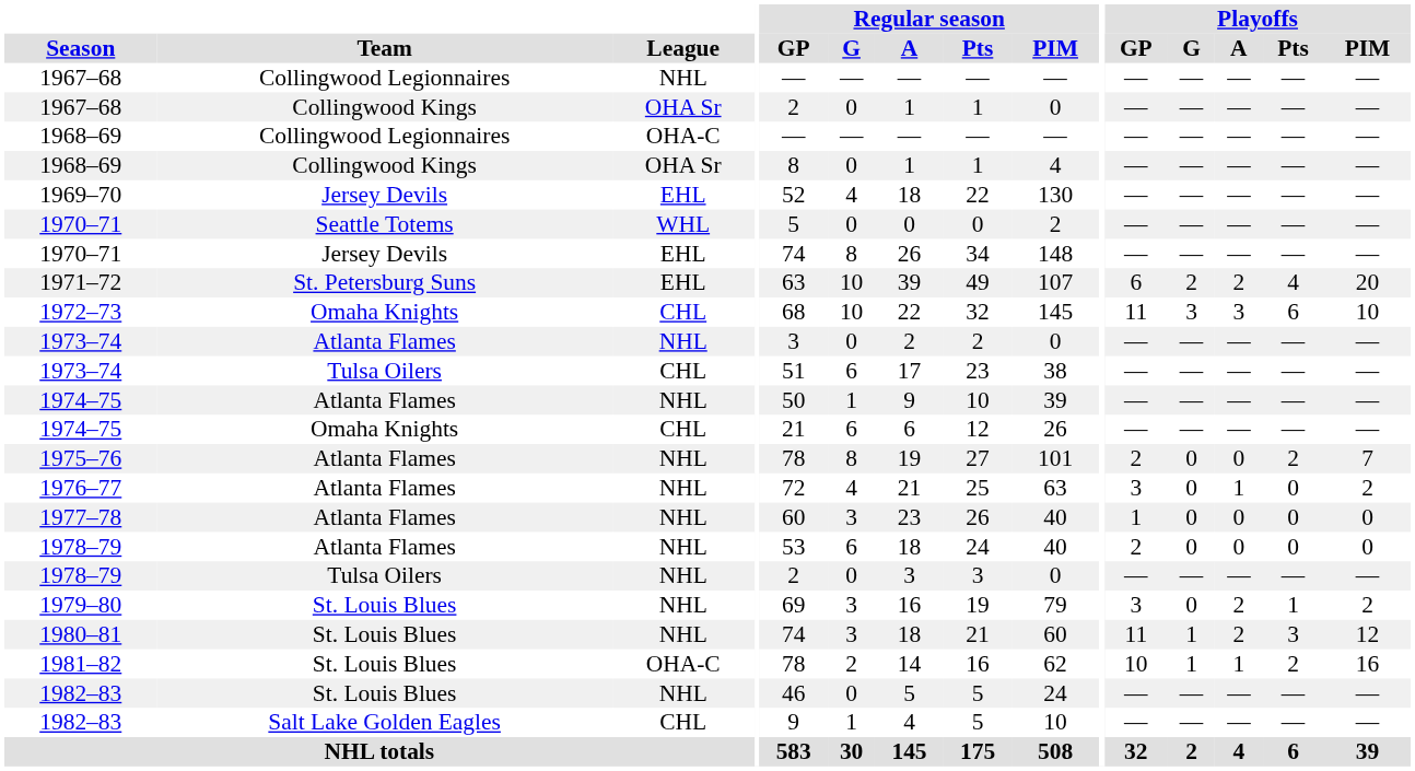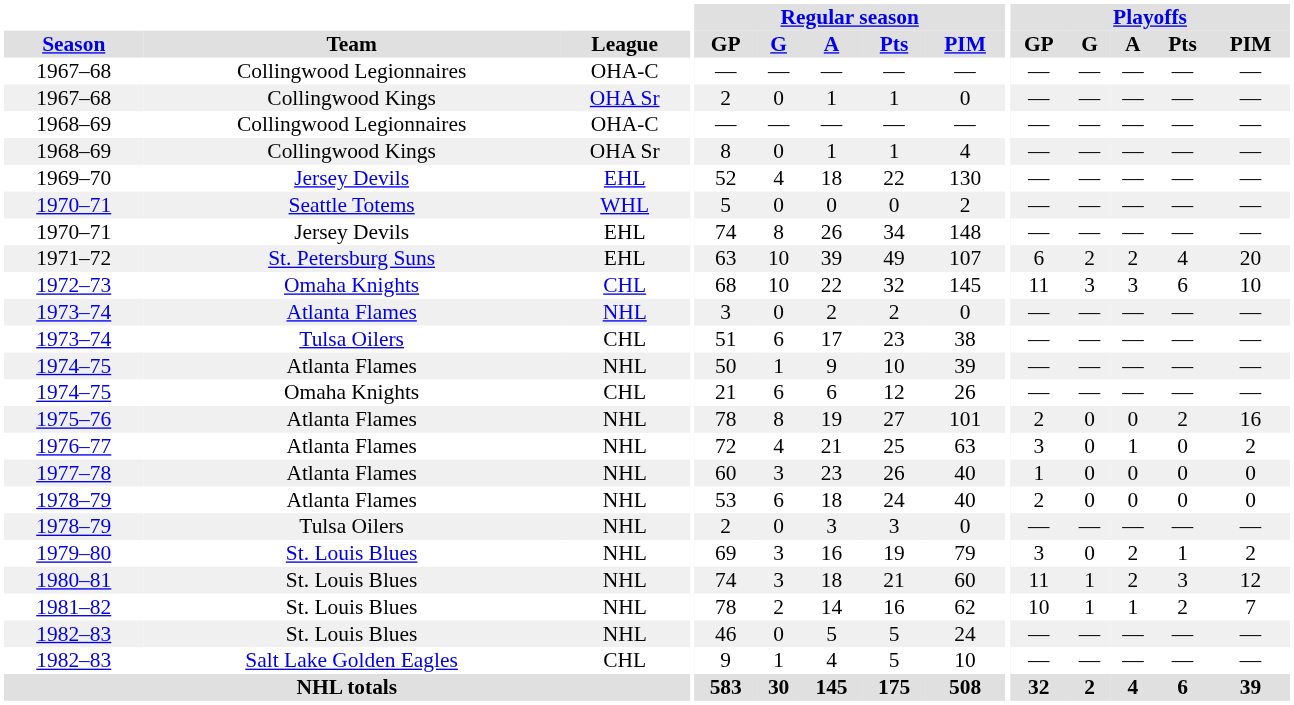 <table border="0" cellpadding="1" cellspacing="0" style="text-align:center; width:60em">
 <tr bgcolor="#e0e0e0">
 <th colspan="3" bgcolor="#ffffff"></th>
 <th rowspan="100" bgcolor="#ffffff"></th>
 <th colspan="5"><a href='#'>Regular season</a></th>
 <th rowspan="100" bgcolor="#ffffff"></th>
 <th colspan="5"><a href='#'>Playoffs</a></th>
 </tr>
 <tr bgcolor="#e0e0e0">
 <th><a href='#'>Season</a></th>
 <th>Team</th>
 <th>League</th>
 <th>GP</th>
 <th><a href='#'>G</a></th>
 <th><a href='#'>A</a></th>
 <th><a href='#'>Pts</a></th>
 <th><a href='#'>PIM</a></th>
 <th>GP</th>
 <th>G</th>
 <th>A</th>
 <th>Pts</th>
 <th>PIM</th>
 </tr>
 <tr>
 <td>1967–68</td>
 <td>Collingwood Legionnaires</td>
-<td>NHL</td>
+<td>OHA-C</td>
 <td>—</td>
 <td>—</td>
 <td>—</td>
 <td>—</td>
 <td>—</td>
 <td>—</td>
 <td>—</td>
 <td>—</td>
 <td>—</td>
 <td>—</td>
 </tr>
 <tr bgcolor="#f0f0f0">
 <td>1967–68</td>
 <td>Collingwood Kings</td>
 <td><a href='#'>OHA Sr</a></td>
 <td>2</td>
 <td>0</td>
 <td>1</td>
 <td>1</td>
 <td>0</td>
 <td>—</td>
 <td>—</td>
 <td>—</td>
 <td>—</td>
 <td>—</td>
 </tr>
 <tr>
 <td>1968–69</td>
 <td>Collingwood Legionnaires</td>
 <td>OHA-C</td>
 <td>—</td>
 <td>—</td>
 <td>—</td>
 <td>—</td>
 <td>—</td>
 <td>—</td>
 <td>—</td>
 <td>—</td>
 <td>—</td>
 <td>—</td>
 </tr>
 <tr bgcolor="#f0f0f0">
 <td>1968–69</td>
 <td>Collingwood Kings</td>
 <td>OHA Sr</td>
 <td>8</td>
 <td>0</td>
 <td>1</td>
 <td>1</td>
 <td>4</td>
 <td>—</td>
 <td>—</td>
 <td>—</td>
 <td>—</td>
 <td>—</td>
 </tr>
 <tr>
 <td>1969–70</td>
 <td><a href='#'>Jersey Devils</a></td>
 <td><a href='#'>EHL</a></td>
 <td>52</td>
 <td>4</td>
 <td>18</td>
 <td>22</td>
 <td>130</td>
 <td>—</td>
 <td>—</td>
 <td>—</td>
 <td>—</td>
 <td>—</td>
 </tr>
 <tr bgcolor="#f0f0f0">
 <td><a href='#'>1970–71</a></td>
 <td><a href='#'>Seattle Totems</a></td>
 <td><a href='#'>WHL</a></td>
 <td>5</td>
 <td>0</td>
 <td>0</td>
 <td>0</td>
 <td>2</td>
 <td>—</td>
 <td>—</td>
 <td>—</td>
 <td>—</td>
 <td>—</td>
 </tr>
 <tr>
 <td>1970–71</td>
 <td>Jersey Devils</td>
 <td>EHL</td>
 <td>74</td>
 <td>8</td>
 <td>26</td>
 <td>34</td>
 <td>148</td>
 <td>—</td>
 <td>—</td>
 <td>—</td>
 <td>—</td>
 <td>—</td>
 </tr>
 <tr bgcolor="#f0f0f0">
 <td>1971–72</td>
 <td><a href='#'>St. Petersburg Suns</a></td>
 <td>EHL</td>
 <td>63</td>
 <td>10</td>
 <td>39</td>
 <td>49</td>
 <td>107</td>
 <td>6</td>
 <td>2</td>
 <td>2</td>
 <td>4</td>
 <td>20</td>
 </tr>
 <tr>
 <td><a href='#'>1972–73</a></td>
 <td><a href='#'>Omaha Knights</a></td>
 <td><a href='#'>CHL</a></td>
 <td>68</td>
 <td>10</td>
 <td>22</td>
 <td>32</td>
 <td>145</td>
 <td>11</td>
 <td>3</td>
 <td>3</td>
 <td>6</td>
 <td>10</td>
 </tr>
 <tr bgcolor="#f0f0f0">
 <td><a href='#'>1973–74</a></td>
 <td><a href='#'>Atlanta Flames</a></td>
 <td><a href='#'>NHL</a></td>
 <td>3</td>
 <td>0</td>
 <td>2</td>
 <td>2</td>
 <td>0</td>
 <td>—</td>
 <td>—</td>
 <td>—</td>
 <td>—</td>
 <td>—</td>
 </tr>
 <tr>
 <td><a href='#'>1973–74</a></td>
 <td><a href='#'>Tulsa Oilers</a></td>
 <td>CHL</td>
 <td>51</td>
 <td>6</td>
 <td>17</td>
 <td>23</td>
 <td>38</td>
 <td>—</td>
 <td>—</td>
 <td>—</td>
 <td>—</td>
 <td>—</td>
 </tr>
 <tr bgcolor="#f0f0f0">
 <td><a href='#'>1974–75</a></td>
 <td>Atlanta Flames</td>
 <td>NHL</td>
 <td>50</td>
 <td>1</td>
 <td>9</td>
 <td>10</td>
 <td>39</td>
 <td>—</td>
 <td>—</td>
 <td>—</td>
 <td>—</td>
 <td>—</td>
 </tr>
 <tr>
 <td><a href='#'>1974–75</a></td>
 <td>Omaha Knights</td>
 <td>CHL</td>
 <td>21</td>
 <td>6</td>
 <td>6</td>
 <td>12</td>
 <td>26</td>
 <td>—</td>
 <td>—</td>
 <td>—</td>
 <td>—</td>
 <td>—</td>
 </tr>
 <tr bgcolor="#f0f0f0">
 <td><a href='#'>1975–76</a></td>
 <td>Atlanta Flames</td>
 <td>NHL</td>
 <td>78</td>
 <td>8</td>
 <td>19</td>
 <td>27</td>
 <td>101</td>
 <td>2</td>
 <td>0</td>
 <td>0</td>
 <td>2</td>
-<td>7</td>
+<td>16</td>
 </tr>
 <tr>
 <td><a href='#'>1976–77</a></td>
 <td>Atlanta Flames</td>
 <td>NHL</td>
 <td>72</td>
 <td>4</td>
 <td>21</td>
 <td>25</td>
 <td>63</td>
 <td>3</td>
 <td>0</td>
 <td>1</td>
 <td>0</td>
 <td>2</td>
 </tr>
 <tr bgcolor="#f0f0f0">
 <td><a href='#'>1977–78</a></td>
 <td>Atlanta Flames</td>
 <td>NHL</td>
 <td>60</td>
 <td>3</td>
 <td>23</td>
 <td>26</td>
 <td>40</td>
 <td>1</td>
 <td>0</td>
 <td>0</td>
 <td>0</td>
 <td>0</td>
 </tr>
 <tr>
 <td><a href='#'>1978–79</a></td>
 <td>Atlanta Flames</td>
 <td>NHL</td>
 <td>53</td>
 <td>6</td>
 <td>18</td>
 <td>24</td>
 <td>40</td>
 <td>2</td>
 <td>0</td>
 <td>0</td>
 <td>0</td>
 <td>0</td>
 </tr>
 <tr bgcolor="#f0f0f0">
 <td><a href='#'>1978–79</a></td>
 <td>Tulsa Oilers</td>
 <td>NHL</td>
 <td>2</td>
 <td>0</td>
 <td>3</td>
 <td>3</td>
 <td>0</td>
 <td>—</td>
 <td>—</td>
 <td>—</td>
 <td>—</td>
 <td>—</td>
 </tr>
 <tr>
 <td><a href='#'>1979–80</a></td>
 <td><a href='#'>St. Louis Blues</a></td>
 <td>NHL</td>
 <td>69</td>
 <td>3</td>
 <td>16</td>
 <td>19</td>
 <td>79</td>
 <td>3</td>
 <td>0</td>
 <td>2</td>
 <td>1</td>
 <td>2</td>
 </tr>
 <tr bgcolor="#f0f0f0">
 <td><a href='#'>1980–81</a></td>
 <td>St. Louis Blues</td>
 <td>NHL</td>
 <td>74</td>
 <td>3</td>
 <td>18</td>
 <td>21</td>
 <td>60</td>
 <td>11</td>
 <td>1</td>
 <td>2</td>
 <td>3</td>
 <td>12</td>
 </tr>
 <tr>
 <td><a href='#'>1981–82</a></td>
 <td>St. Louis Blues</td>
-<td>OHA-C</td>
+<td>NHL</td>
 <td>78</td>
 <td>2</td>
 <td>14</td>
 <td>16</td>
 <td>62</td>
 <td>10</td>
 <td>1</td>
 <td>1</td>
 <td>2</td>
-<td>16</td>
+<td>7</td>
 </tr>
 <tr bgcolor="#f0f0f0">
 <td><a href='#'>1982–83</a></td>
 <td>St. Louis Blues</td>
 <td>NHL</td>
 <td>46</td>
 <td>0</td>
 <td>5</td>
 <td>5</td>
 <td>24</td>
 <td>—</td>
 <td>—</td>
 <td>—</td>
 <td>—</td>
 <td>—</td>
 </tr>
 <tr>
 <td><a href='#'>1982–83</a></td>
 <td><a href='#'>Salt Lake Golden Eagles</a></td>
 <td>CHL</td>
 <td>9</td>
 <td>1</td>
 <td>4</td>
 <td>5</td>
 <td>10</td>
 <td>—</td>
 <td>—</td>
 <td>—</td>
 <td>—</td>
 <td>—</td>
 </tr>
 <tr bgcolor="#e0e0e0">
 <th colspan="3">NHL totals</th>
 <th>583</th>
 <th>30</th>
 <th>145</th>
 <th>175</th>
 <th>508</th>
 <th>32</th>
 <th>2</th>
 <th>4</th>
 <th>6</th>
 <th>39</th>
 </tr>
 </table>
